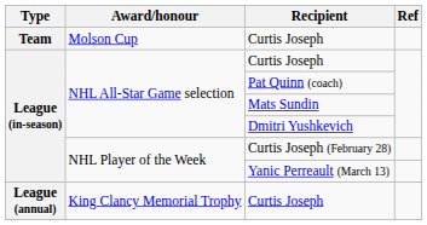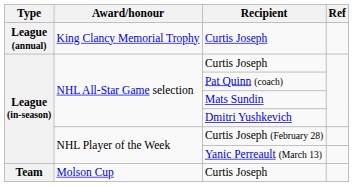 <table class="wikitable">
 <tr>
 <th scope="col">Type</th>
 <th scope="col">Award/honour</th>
 <th scope="col">Recipient</th>
 <th scope="col">Ref</th>
 </tr>
 <tr>
-<th scope="row">Team</th>
-<td><a href='#'>Molson Cup</a></td>
-<td>Curtis Joseph</td>
+<th scope="row">League<br><small>(annual)</small></th>
+<td><a href='#'>King Clancy Memorial Trophy</a></td>
+<td><a href='#'>Curtis Joseph</a></td>
 <td></td>
 </tr>
 <tr>
 <th scope="row" rowspan="6">League<br><small>(in-season)</small></th>
 <td rowspan="4"><a href='#'>NHL All-Star Game</a> selection</td>
 <td>Curtis Joseph</td>
 <td rowspan="4"></td>
 </tr>
 <tr>
 <td><a href='#'>Pat Quinn</a> <small>(coach)</small></td>
 </tr>
 <tr>
 <td><a href='#'>Mats Sundin</a></td>
 </tr>
 <tr>
 <td><a href='#'>Dmitri Yushkevich</a></td>
 </tr>
 <tr>
 <td rowspan="2">NHL Player of the Week</td>
 <td>Curtis Joseph <small>(February 28)</small></td>
 <td></td>
 </tr>
 <tr>
 <td><a href='#'>Yanic Perreault</a> <small>(March 13)</small></td>
 <td></td>
 </tr>
 <tr>
-<th scope="row">League<br><small>(annual)</small></th>
-<td><a href='#'>King Clancy Memorial Trophy</a></td>
-<td><a href='#'>Curtis Joseph</a></td>
+<th scope="row">Team</th>
+<td><a href='#'>Molson Cup</a></td>
+<td>Curtis Joseph</td>
 <td></td>
 </tr>
 </table>
